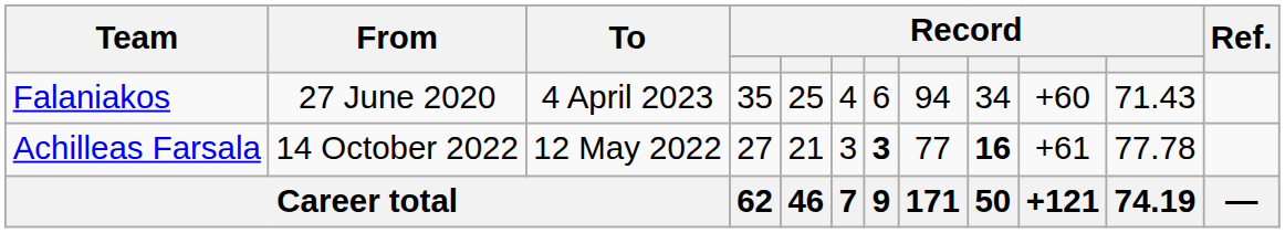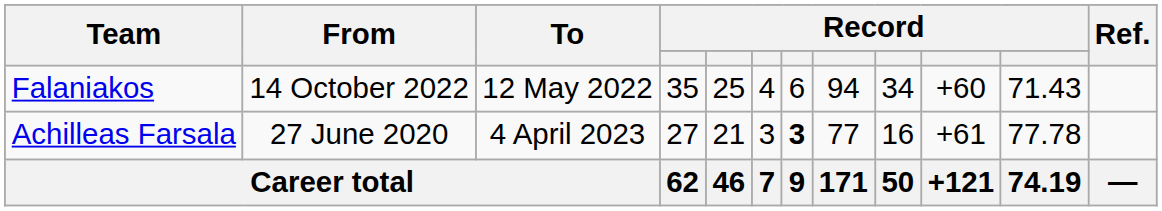 <table class="wikitable" style="text-align: center">
 <tr>
 <th rowspan="2">Team</th>
 <th rowspan="2">From</th>
 <th rowspan="2">To</th>
 <th colspan="8">Record</th>
 <th rowspan="2">Ref.</th>
 </tr>
 <tr>
 <th></th>
 <th></th>
 <th></th>
 <th></th>
 <th></th>
 <th></th>
 <th></th>
 <th></th>
 </tr>
 <tr>
 <td align=left> <a href='#'>Falaniakos</a></td>
-<td>27 June 2020</td>
-<td>4 April 2023</td>
+<td>14 October 2022</td>
+<td>12 May 2022</td>
 <td>35</td>
 <td>25</td>
 <td>4</td>
 <td>6</td>
 <td>94</td>
 <td>34</td>
 <td>+60</td>
 <td>71.43</td>
 <td></td>
 </tr>
 <tr>
 <td align=left> <a href='#'>Achilleas Farsala</a></td>
-<td>14 October 2022</td>
-<td>12 May 2022</td>
+<td>27 June 2020</td>
+<td>4 April 2023</td>
 <td>27</td>
 <td>21</td>
 <td>3</td>
 <td><strong>3</strong></td>
 <td>77</td>
-<td><strong>16</strong></td>
+<td>16</td>
 <td>+61</td>
 <td>77.78</td>
 <td></td>
 </tr>
 <tr>
 <th colspan="3">Career total</th>
 <th>62</th>
 <th>46</th>
 <th>7</th>
 <th>9</th>
 <th>171</th>
 <th>50</th>
 <th>+121</th>
 <th>74.19</th>
 <th>—</th>
 </tr>
 </table>
